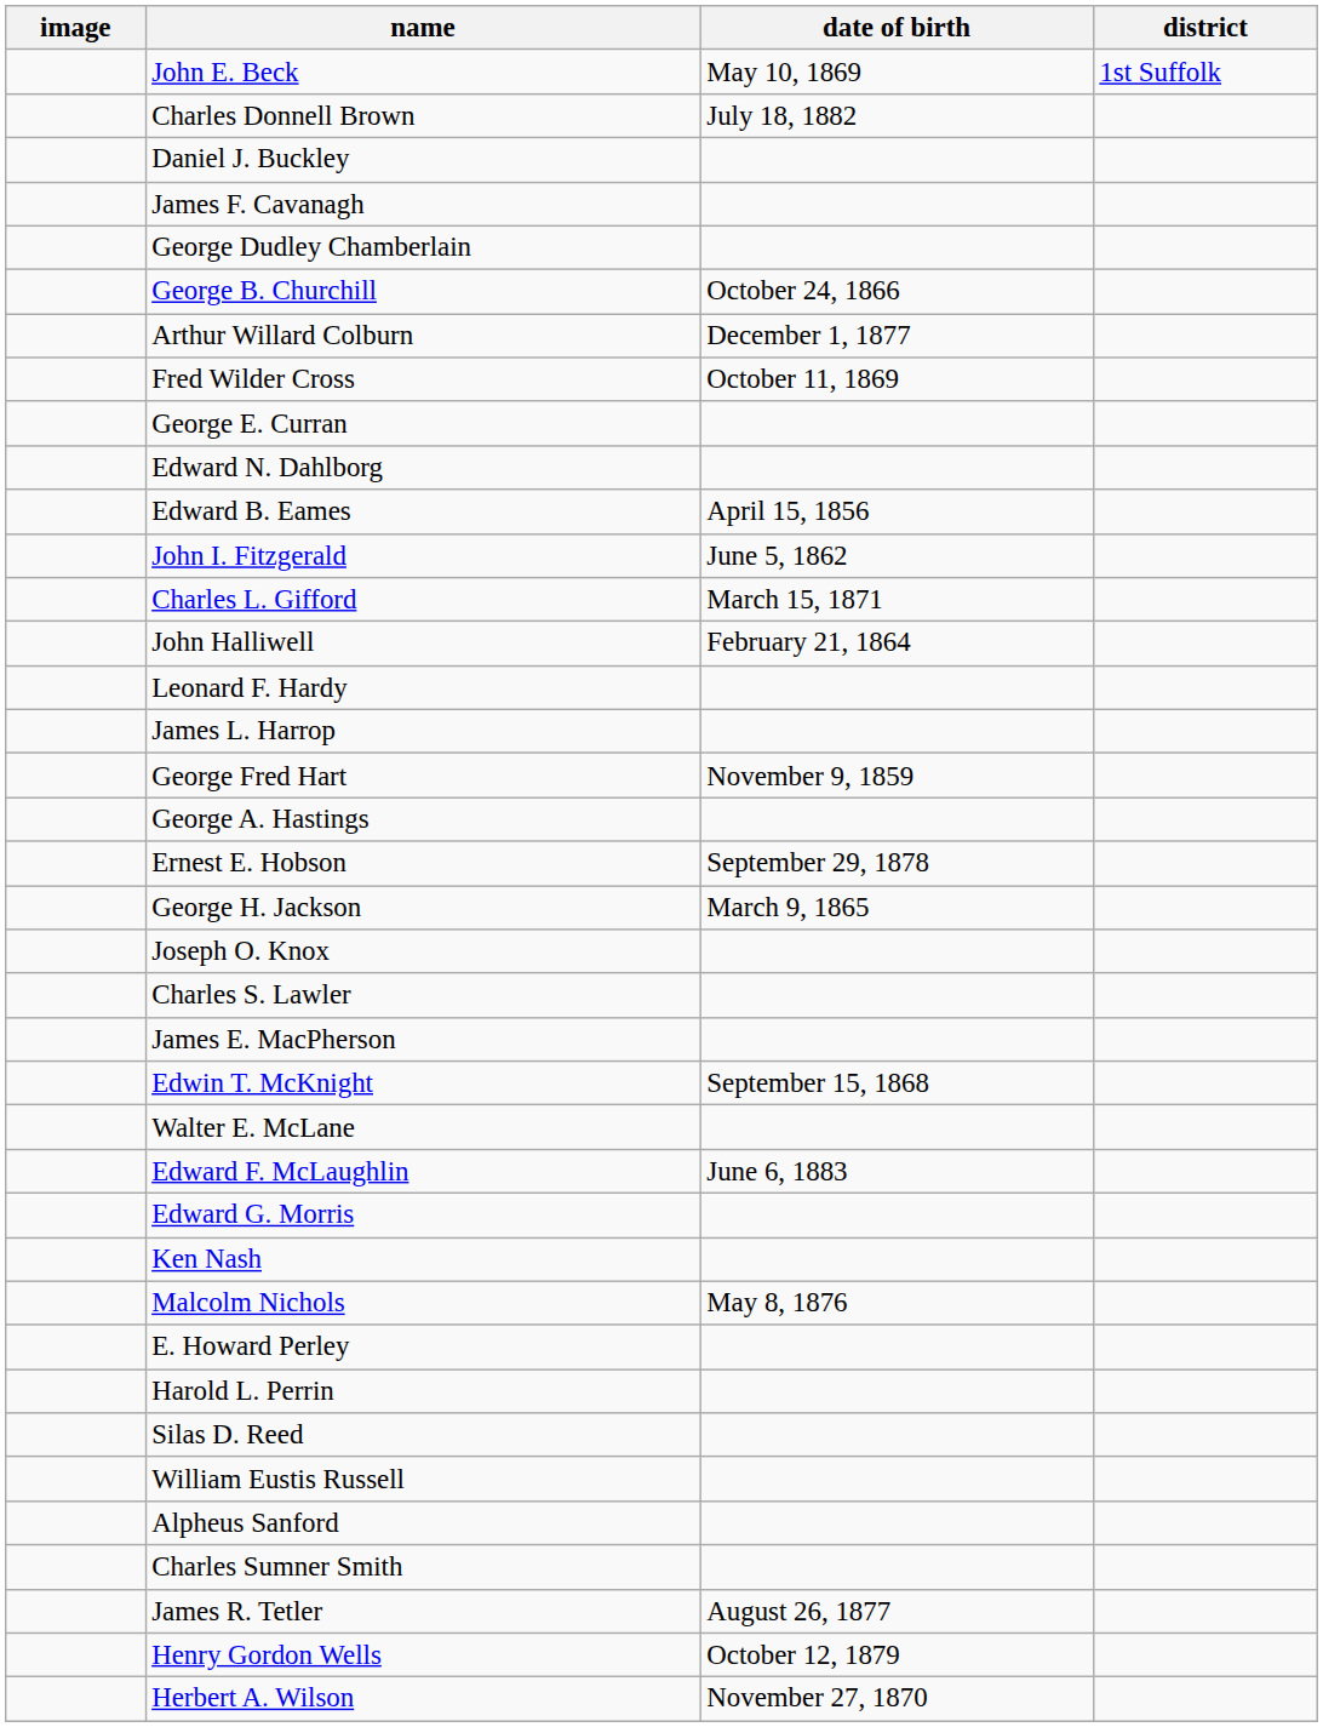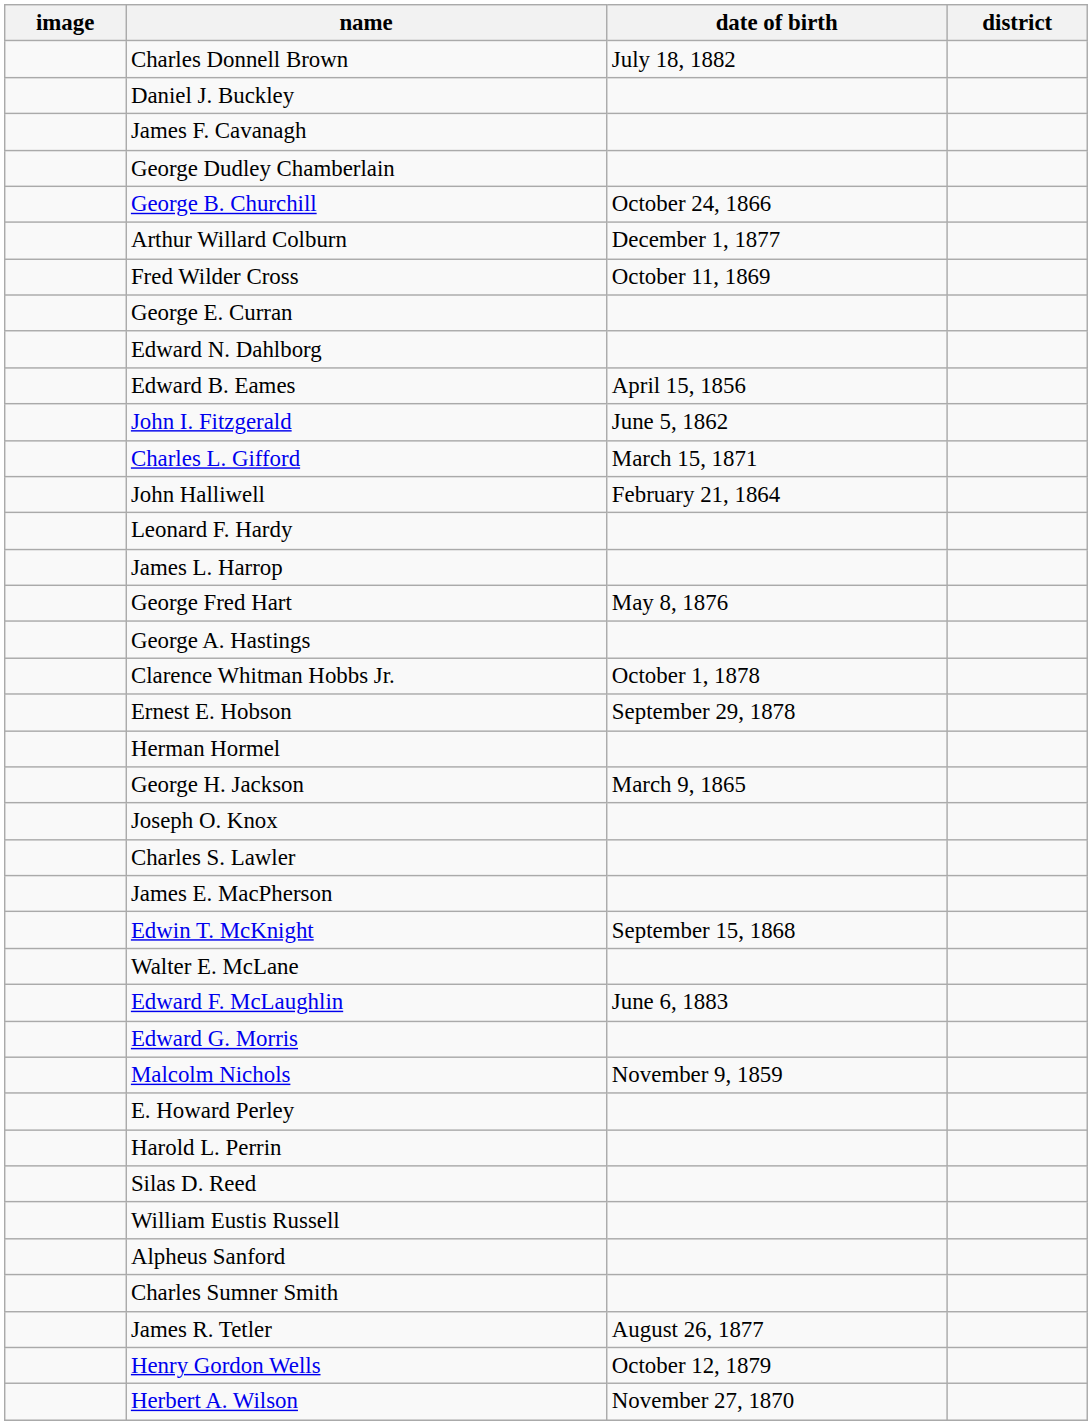 <table class='wikitable sortable' style="width:60%">
 <tr>
 <th>image</th>
 <th>name </th>
 <th data-sort-type=date>date of birth </th>
 <th>district </th>
-</tr>
-<tr>
-<td></td>
-<td><a href='#'>John E. Beck</a></td>
-<td>May 10, 1869</td>
-<td><a href='#'>1st Suffolk</a></td>
 </tr>
 <tr>
 <td></td>
 <td>Charles Donnell Brown</td>
 <td>July 18, 1882</td>
 <td></td>
 </tr>
 <tr>
 <td></td>
 <td>Daniel J. Buckley</td>
 <td></td>
 <td></td>
 </tr>
 <tr>
 <td></td>
 <td>James F. Cavanagh</td>
 <td></td>
 <td></td>
 </tr>
 <tr>
 <td></td>
 <td>George Dudley Chamberlain</td>
 <td></td>
 <td></td>
 </tr>
 <tr>
 <td></td>
 <td><a href='#'>George B. Churchill</a></td>
 <td>October 24, 1866</td>
 <td></td>
 </tr>
 <tr>
 <td></td>
 <td>Arthur Willard Colburn</td>
 <td>December 1, 1877</td>
 <td></td>
 </tr>
 <tr>
 <td></td>
 <td>Fred Wilder Cross</td>
 <td>October 11, 1869</td>
 <td></td>
 </tr>
 <tr>
 <td></td>
 <td>George E. Curran</td>
 <td></td>
 <td></td>
 </tr>
 <tr>
 <td></td>
 <td>Edward N. Dahlborg</td>
 <td></td>
 <td></td>
 </tr>
 <tr>
 <td></td>
 <td>Edward B. Eames</td>
 <td>April 15, 1856</td>
 <td></td>
 </tr>
 <tr>
 <td></td>
 <td><a href='#'>John I. Fitzgerald</a></td>
 <td>June 5, 1862</td>
 <td></td>
 </tr>
 <tr>
 <td></td>
 <td><a href='#'>Charles L. Gifford</a></td>
 <td>March 15, 1871</td>
 <td></td>
 </tr>
 <tr>
 <td></td>
 <td>John Halliwell</td>
 <td>February 21, 1864</td>
 <td></td>
 </tr>
 <tr>
 <td></td>
 <td>Leonard F. Hardy</td>
 <td></td>
 <td></td>
 </tr>
 <tr>
 <td></td>
 <td>James L. Harrop</td>
 <td></td>
 <td></td>
 </tr>
 <tr>
 <td></td>
 <td>George Fred Hart</td>
-<td>November 9, 1859</td>
+<td>May 8, 1876</td>
 <td></td>
 </tr>
 <tr>
 <td></td>
 <td>George A. Hastings</td>
 <td></td>
 <td></td>
 </tr>
 <tr>
 <td></td>
+<td>Clarence Whitman Hobbs Jr.</td>
+<td>October 1, 1878</td>
+<td></td>
+</tr>
+<tr>
+<td></td>
 <td>Ernest E. Hobson</td>
 <td>September 29, 1878</td>
+<td></td>
+</tr>
+<tr>
+<td></td>
+<td>Herman Hormel</td>
+<td></td>
 <td></td>
 </tr>
 <tr>
 <td></td>
 <td>George H. Jackson</td>
 <td>March 9, 1865</td>
 <td></td>
 </tr>
 <tr>
 <td></td>
 <td>Joseph O. Knox</td>
 <td></td>
 <td></td>
 </tr>
 <tr>
 <td></td>
 <td>Charles S. Lawler</td>
 <td></td>
 <td></td>
 </tr>
 <tr>
 <td></td>
 <td>James E. MacPherson</td>
 <td></td>
 <td></td>
 </tr>
 <tr>
 <td></td>
 <td><a href='#'>Edwin T. McKnight</a></td>
 <td>September 15, 1868</td>
 <td></td>
 </tr>
 <tr>
 <td></td>
 <td>Walter E. McLane</td>
 <td></td>
 <td></td>
 </tr>
 <tr>
 <td></td>
 <td><a href='#'>Edward F. McLaughlin</a></td>
 <td>June 6, 1883</td>
 <td></td>
 </tr>
 <tr>
 <td></td>
 <td><a href='#'>Edward G. Morris</a></td>
 <td></td>
 <td></td>
 </tr>
 <tr>
 <td></td>
-<td><a href='#'>Ken Nash</a></td>
-<td></td>
-<td></td>
-</tr>
-<tr>
-<td></td>
 <td><a href='#'>Malcolm Nichols</a></td>
-<td>May 8, 1876</td>
+<td>November 9, 1859</td>
 <td></td>
 </tr>
 <tr>
 <td></td>
 <td>E. Howard Perley</td>
 <td></td>
 <td></td>
 </tr>
 <tr>
 <td></td>
 <td>Harold L. Perrin</td>
 <td></td>
 <td></td>
 </tr>
 <tr>
 <td></td>
 <td>Silas D. Reed</td>
 <td></td>
 <td></td>
 </tr>
 <tr>
 <td></td>
 <td>William Eustis Russell</td>
 <td></td>
 <td></td>
 </tr>
 <tr>
 <td></td>
 <td>Alpheus Sanford</td>
 <td></td>
 <td></td>
 </tr>
 <tr>
 <td></td>
 <td>Charles Sumner Smith</td>
 <td></td>
 <td></td>
 </tr>
 <tr>
 <td></td>
 <td>James R. Tetler</td>
 <td>August 26, 1877</td>
 <td></td>
 </tr>
 <tr>
 <td></td>
 <td><a href='#'>Henry Gordon Wells</a></td>
 <td>October 12, 1879</td>
 <td></td>
 </tr>
 <tr>
 <td></td>
 <td><a href='#'>Herbert A. Wilson</a></td>
 <td>November 27, 1870</td>
 <td></td>
 </tr>
 <tr>
 </tr>
 </table>
